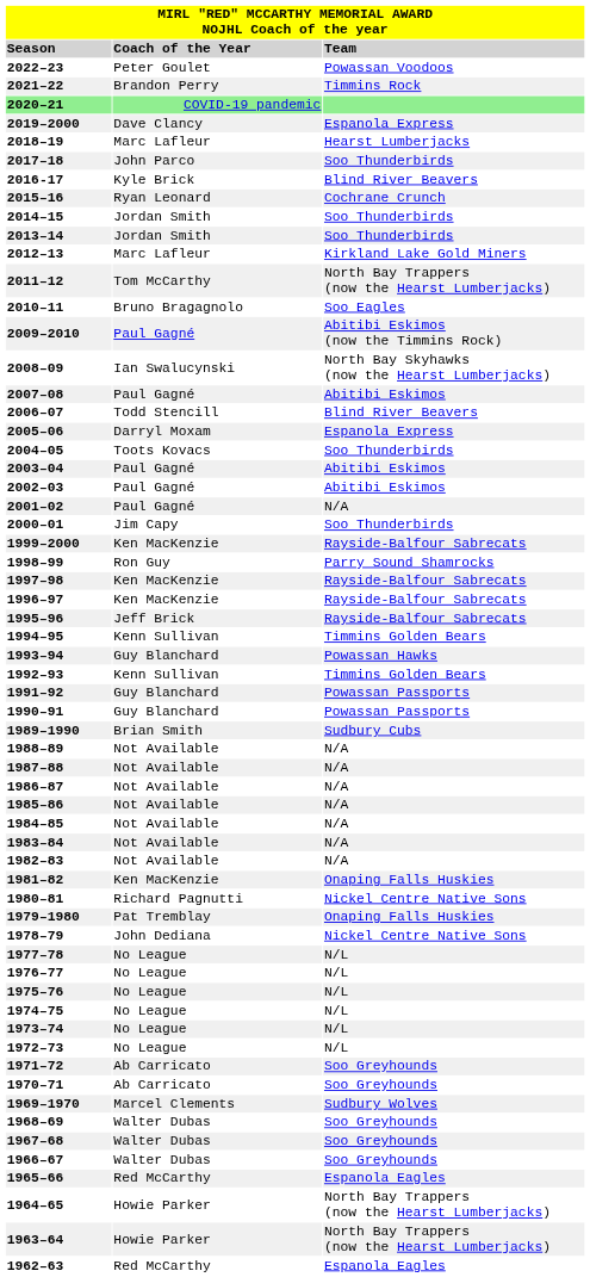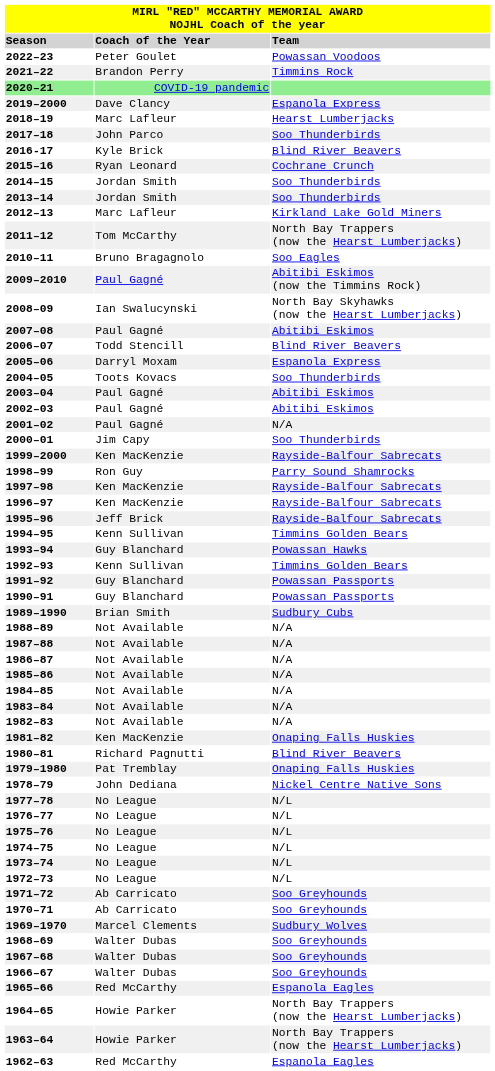 <table border="0" cellspacing="1" cellpadding="1">
 <tr bgcolor=yellow>
 <th colspan=3>MIRL "RED" MCCARTHY MEMORIAL AWARD<br>NOJHL Coach of the year<br></th>
 </tr>
 <tr bgcolor=lightgrey>
 <th align=left width=100>Season</th>
 <th align=left width=200>Coach of the Year</th>
 <th align=left width=250>Team</th>
 </tr>
 <tr>
 <th align=left>2022–23</th>
 <td align=left> Peter Goulet</td>
 <td><a href='#'>Powassan Voodoos</a></td>
 </tr>
 <tr bgcolor="#f0f0f0">
 <th align=left>2021–22</th>
 <td align=left> Brandon Perry</td>
 <td><a href='#'>Timmins Rock</a></td>
 </tr>
 <tr>
 <th align=left bgcolor=lightgreen>2020–21</th>
 <td align=right bgcolor=lightgreen><a href='#'>COVID-19 pandemic</a></td>
 <td bgcolor=lightgreen></td>
 </tr>
 <tr bgcolor="#f0f0f0">
 <th align=left>2019–2000</th>
 <td align=left> Dave Clancy</td>
 <td><a href='#'>Espanola Express</a></td>
 </tr>
 <tr>
 <th align=left>2018–19</th>
 <td align=left> Marc Lafleur</td>
 <td><a href='#'>Hearst Lumberjacks</a></td>
 </tr>
 <tr bgcolor="#f0f0f0">
 <th align=left>2017–18</th>
 <td align=left> John Parco</td>
 <td><a href='#'>Soo Thunderbirds</a></td>
 </tr>
 <tr>
 <th align=left>2016-17</th>
 <td align=left> Kyle Brick</td>
 <td><a href='#'>Blind River Beavers</a></td>
 </tr>
 <tr bgcolor="#f0f0f0">
 <th align=left>2015–16</th>
 <td align=left> Ryan Leonard</td>
 <td><a href='#'>Cochrane Crunch</a></td>
 </tr>
 <tr>
 <th align=left>2014–15</th>
 <td align=left> Jordan Smith</td>
 <td><a href='#'>Soo Thunderbirds</a></td>
 </tr>
 <tr bgcolor="#f0f0f0">
 <th align=left>2013–14</th>
 <td align=left> Jordan Smith</td>
 <td><a href='#'>Soo Thunderbirds</a></td>
 </tr>
 <tr>
 <th align=left>2012–13</th>
 <td align=left> Marc Lafleur</td>
 <td><a href='#'>Kirkland Lake Gold Miners</a></td>
 </tr>
 <tr bgcolor="#f0f0f0">
 <th align=left>2011–12</th>
 <td align=left> Tom McCarthy</td>
 <td>North Bay Trappers<br>(now the <a href='#'>Hearst Lumberjacks</a>)</td>
 </tr>
 <tr>
 <th align=left>2010–11</th>
 <td align=left> Bruno Bragagnolo</td>
 <td><a href='#'>Soo Eagles</a></td>
 </tr>
 <tr bgcolor="#f0f0f0">
 <th align=left>2009–2010</th>
 <td align=left> <a href='#'>Paul Gagné</a></td>
 <td><a href='#'>Abitibi Eskimos</a><br>(now the Timmins Rock)</td>
 </tr>
 <tr>
 <th align=left>2008–09</th>
 <td align=left> Ian Swalucynski</td>
 <td>North Bay Skyhawks<br>(now the <a href='#'>Hearst Lumberjacks</a>)</td>
 </tr>
 <tr bgcolor="#f0f0f0">
 <th align=left>2007–08</th>
 <td align=left> Paul Gagné</td>
 <td><a href='#'>Abitibi Eskimos</a></td>
 </tr>
 <tr>
 <th align=left>2006–07</th>
 <td align=left> Todd Stencill</td>
 <td><a href='#'>Blind River Beavers</a></td>
 </tr>
 <tr bgcolor="#f0f0f0">
 <th align=left>2005–06</th>
 <td align=left> Darryl Moxam</td>
 <td><a href='#'>Espanola Express</a></td>
 </tr>
 <tr>
 <th align=left>2004–05</th>
 <td align=left> Toots Kovacs</td>
 <td><a href='#'>Soo Thunderbirds</a></td>
 </tr>
 <tr bgcolor="#f0f0f0">
 <th align=left>2003–04</th>
 <td align=left> Paul Gagné</td>
 <td><a href='#'>Abitibi Eskimos</a></td>
 </tr>
 <tr>
 <th align=left>2002–03</th>
 <td align=left> Paul Gagné</td>
 <td><a href='#'>Abitibi Eskimos</a></td>
 </tr>
 <tr bgcolor="#f0f0f0">
 <th align=left>2001–02</th>
 <td align=left> Paul Gagné</td>
 <td>N/A</td>
 </tr>
 <tr>
 <th align=left>2000–01</th>
 <td align=left> Jim Capy</td>
 <td><a href='#'>Soo Thunderbirds</a></td>
 </tr>
 <tr bgcolor="#f0f0f0">
 <th align=left>1999–2000</th>
 <td align=left> Ken MacKenzie</td>
 <td><a href='#'>Rayside-Balfour Sabrecats</a></td>
 </tr>
 <tr>
 <th align=left>1998–99</th>
 <td align=left> Ron Guy</td>
 <td><a href='#'>Parry Sound Shamrocks</a></td>
 </tr>
 <tr bgcolor="#f0f0f0">
 <th align=left>1997–98</th>
 <td align=left> Ken MacKenzie</td>
 <td><a href='#'>Rayside-Balfour Sabrecats</a></td>
 </tr>
 <tr>
 <th align=left>1996–97</th>
 <td align=left> Ken MacKenzie</td>
 <td><a href='#'>Rayside-Balfour Sabrecats</a></td>
 </tr>
 <tr bgcolor="#f0f0f0">
 <th align=left>1995–96</th>
 <td align=left> Jeff Brick</td>
 <td><a href='#'>Rayside-Balfour Sabrecats</a></td>
 </tr>
 <tr>
 <th align=left>1994–95</th>
 <td align=left> Kenn Sullivan</td>
 <td><a href='#'>Timmins Golden Bears</a></td>
 </tr>
 <tr bgcolor="#f0f0f0">
 <th align=left>1993–94</th>
 <td align=left> Guy Blanchard</td>
 <td><a href='#'>Powassan Hawks</a></td>
 </tr>
 <tr>
 <th align=left>1992–93</th>
 <td align=left> Kenn Sullivan</td>
 <td><a href='#'>Timmins Golden Bears</a></td>
 </tr>
 <tr bgcolor="#f0f0f0">
 <th align=left>1991–92</th>
 <td align=left> Guy Blanchard</td>
 <td><a href='#'>Powassan Passports</a></td>
 </tr>
 <tr>
 <th align=left>1990–91</th>
 <td align=left> Guy Blanchard</td>
 <td><a href='#'>Powassan Passports</a></td>
 </tr>
 <tr bgcolor="#f0f0f0">
 <th align=left>1989–1990</th>
 <td align=left> Brian Smith</td>
 <td><a href='#'>Sudbury Cubs</a></td>
 </tr>
 <tr>
 <th align=left>1988–89</th>
 <td align=left> Not Available</td>
 <td>N/A</td>
 </tr>
 <tr bgcolor="#f0f0f0">
 <th align=left>1987–88</th>
 <td align=left> Not Available</td>
 <td>N/A</td>
 </tr>
 <tr>
 <th align=left>1986–87</th>
 <td align=left> Not Available</td>
 <td>N/A</td>
 </tr>
 <tr bgcolor="#f0f0f0">
 <th align=left>1985–86</th>
 <td align=left> Not Available</td>
 <td>N/A</td>
 </tr>
 <tr>
 <th align=left>1984–85</th>
 <td align=left> Not Available</td>
 <td>N/A</td>
 </tr>
 <tr bgcolor="#f0f0f0">
 <th align=left>1983–84</th>
 <td align=left> Not Available</td>
 <td>N/A</td>
 </tr>
 <tr>
 <th align=left>1982–83</th>
 <td align=left> Not Available</td>
 <td>N/A</td>
 </tr>
 <tr bgcolor="#f0f0f0">
 <th align=left>1981–82</th>
 <td align=left> Ken MacKenzie</td>
 <td><a href='#'>Onaping Falls Huskies</a></td>
 </tr>
 <tr>
 <th align=left>1980–81</th>
 <td align=left> Richard Pagnutti</td>
-<td><a href='#'>Nickel Centre Native Sons</a></td>
+<td><a href='#'>Blind River Beavers</a></td>
 </tr>
 <tr bgcolor="#f0f0f0">
 <th align=left>1979–1980</th>
 <td align=left> Pat Tremblay</td>
 <td><a href='#'>Onaping Falls Huskies</a></td>
 </tr>
 <tr>
 <th align=left>1978–79</th>
 <td align=left> John Dediana</td>
 <td><a href='#'>Nickel Centre Native Sons</a></td>
 </tr>
 <tr bgcolor="#f0f0f0">
 <th align=left>1977–78</th>
 <td align=left> No League</td>
 <td>N/L</td>
 </tr>
 <tr>
 <th align=left>1976–77</th>
 <td align=left> No League</td>
 <td>N/L</td>
 </tr>
 <tr bgcolor="#f0f0f0">
 <th align=left>1975–76</th>
 <td align=left> No League</td>
 <td>N/L</td>
 </tr>
 <tr>
 <th align=left>1974–75</th>
 <td align=left> No League</td>
 <td>N/L</td>
 </tr>
 <tr bgcolor="#f0f0f0">
 <th align=left>1973–74</th>
 <td align=left> No League</td>
 <td>N/L</td>
 </tr>
 <tr>
 <th align=left>1972–73</th>
 <td align=left> No League</td>
 <td>N/L</td>
 </tr>
 <tr bgcolor="#f0f0f0">
 <th align=left>1971–72</th>
 <td align=left> Ab Carricato</td>
 <td><a href='#'>Soo Greyhounds</a></td>
 </tr>
 <tr>
 <th align=left>1970–71</th>
 <td align=left> Ab Carricato</td>
 <td><a href='#'>Soo Greyhounds</a></td>
 </tr>
 <tr bgcolor="#f0f0f0">
 <th align=left>1969–1970</th>
 <td align=left> Marcel Clements</td>
 <td><a href='#'>Sudbury Wolves</a></td>
 </tr>
 <tr>
 <th align=left>1968–69</th>
 <td align=left> Walter Dubas</td>
 <td><a href='#'>Soo Greyhounds</a></td>
 </tr>
 <tr bgcolor="#f0f0f0">
 <th align=left>1967–68</th>
 <td align=left> Walter Dubas</td>
 <td><a href='#'>Soo Greyhounds</a></td>
 </tr>
 <tr>
 <th align=left>1966–67</th>
 <td align=left> Walter Dubas</td>
 <td><a href='#'>Soo Greyhounds</a></td>
 </tr>
 <tr bgcolor="#f0f0f0">
 <th align=left>1965–66</th>
 <td align=left> Red McCarthy</td>
 <td><a href='#'>Espanola Eagles</a></td>
 </tr>
 <tr>
 <th align=left>1964–65</th>
 <td align=left> Howie Parker</td>
 <td>North Bay Trappers<br>(now the <a href='#'>Hearst Lumberjacks</a>)</td>
 </tr>
 <tr bgcolor="#f0f0f0">
 <th align=left>1963–64</th>
 <td align=left> Howie Parker</td>
 <td>North Bay Trappers<br>(now the <a href='#'>Hearst Lumberjacks</a>)</td>
 </tr>
 <tr>
 <th align=left>1962–63</th>
 <td align=left> Red McCarthy</td>
 <td><a href='#'>Espanola Eagles</a></td>
 </tr>
 </table>
